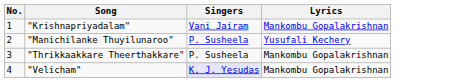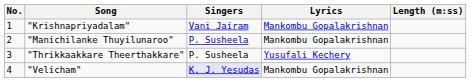 <table class="wikitable" style="font-size:95%;">
 <tr>
 <th>No.</th>
 <th>Song</th>
 <th>Singers</th>
 <th>Lyrics</th>
+<th>Length (m:ss)</th>
 </tr>
 <tr>
 <td>1</td>
 <td>"Krishnapriyadalam"</td>
 <td><a href='#'>Vani Jairam</a></td>
 <td><a href='#'>Mankombu Gopalakrishnan</a></td>
+<td></td>
 </tr>
 <tr>
 <td>2</td>
 <td>"Manichilanke Thuyilunaroo"</td>
 <td><a href='#'>P. Susheela</a></td>
-<td><a href='#'>Yusufali Kechery</a></td>
+<td>Mankombu Gopalakrishnan</td>
+<td></td>
 </tr>
 <tr>
 <td>3</td>
 <td>"Thrikkaakkare Theerthakkare"</td>
 <td>P. Susheela</td>
-<td>Mankombu Gopalakrishnan</td>
+<td><a href='#'>Yusufali Kechery</a></td>
+<td></td>
 </tr>
 <tr>
 <td>4</td>
 <td>"Velicham"</td>
 <td style="background: lavender;"><a href='#'>K. J. Yesudas</a></td>
 <td>Mankombu Gopalakrishnan</td>
+<td></td>
 </tr>
 </table>
